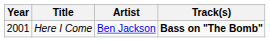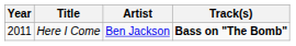 <table class="wikitable">
 <tr>
 <th><strong>Year</strong></th>
 <th><strong>Title</strong></th>
 <th><strong>Artist</strong></th>
 <th><strong>Track(s)</strong></th>
 </tr>
 <tr>
-<td>2001</td>
+<td>2011</td>
 <td><em>Here I Come</em></td>
 <td><a href='#'>Ben Jackson</a></td>
 <td><strong>Bass on "The Bomb"</strong></td>
 </tr>
 </table>
